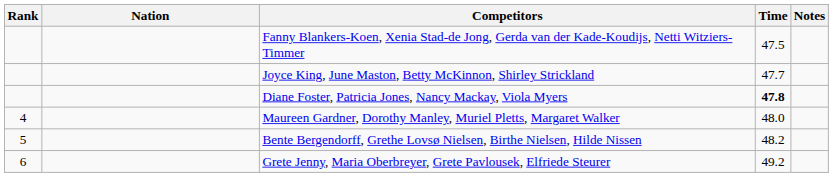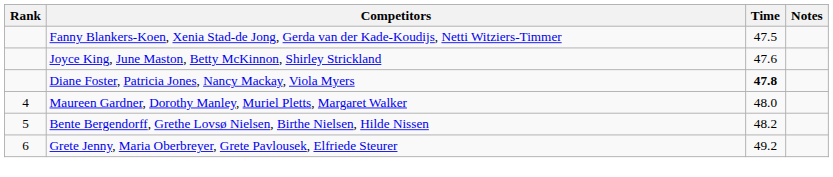 <table class="wikitable sortable"  style="width:75%; text-align:center; font-size:95%;">
 <tr>
 <th width=15>Rank</th>
-<th width=300>Nation</th>
 <th width=700>Competitors</th>
 <th width=15>Time</th>
 <th width=15>Notes</th>
 </tr>
 <tr>
 <td></td>
-<td align=left></td>
 <td align=left><a href='#'>Fanny Blankers-Koen</a>, <a href='#'>Xenia Stad-de Jong</a>, <a href='#'>Gerda van der Kade-Koudijs</a>, <a href='#'>Netti Witziers-Timmer</a></td>
 <td>47.5</td>
 <td></td>
 </tr>
 <tr>
 <td></td>
-<td align=left></td>
 <td align=left><a href='#'>Joyce King</a>, <a href='#'>June Maston</a>, <a href='#'>Betty McKinnon</a>, <a href='#'>Shirley Strickland</a></td>
-<td>47.7</td>
+<td>47.6</td>
 <td></td>
 </tr>
 <tr>
 <td></td>
-<td align=left></td>
 <td align=left><a href='#'>Diane Foster</a>, <a href='#'>Patricia Jones</a>, <a href='#'>Nancy Mackay</a>, <a href='#'>Viola Myers</a></td>
 <td><strong>47.8</strong></td>
 <td></td>
 </tr>
 <tr>
 <td>4</td>
-<td align=left></td>
 <td align=left><a href='#'>Maureen Gardner</a>, <a href='#'>Dorothy Manley</a>, <a href='#'>Muriel Pletts</a>, <a href='#'>Margaret Walker</a></td>
 <td>48.0</td>
 <td></td>
 </tr>
 <tr>
 <td>5</td>
-<td align=left></td>
 <td align=left><a href='#'>Bente Bergendorff</a>, <a href='#'>Grethe Lovsø Nielsen</a>, <a href='#'>Birthe Nielsen</a>, <a href='#'>Hilde Nissen</a></td>
 <td>48.2</td>
 <td></td>
 </tr>
 <tr>
 <td>6</td>
-<td align=left></td>
 <td align=left><a href='#'>Grete Jenny</a>, <a href='#'>Maria Oberbreyer</a>, <a href='#'>Grete Pavlousek</a>, <a href='#'>Elfriede Steurer</a></td>
 <td>49.2</td>
 <td></td>
 </tr>
 </table>
